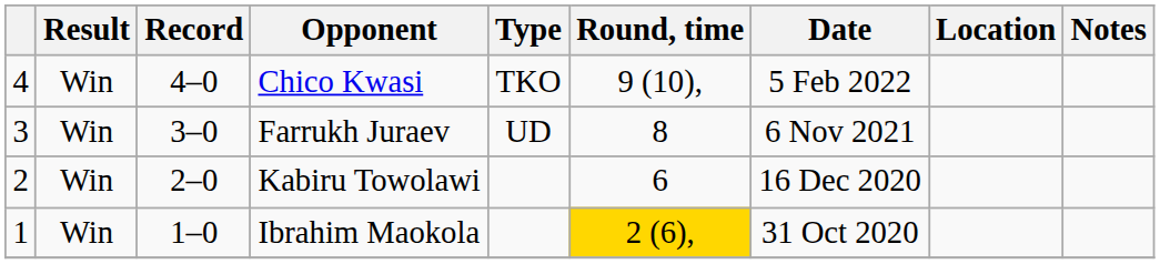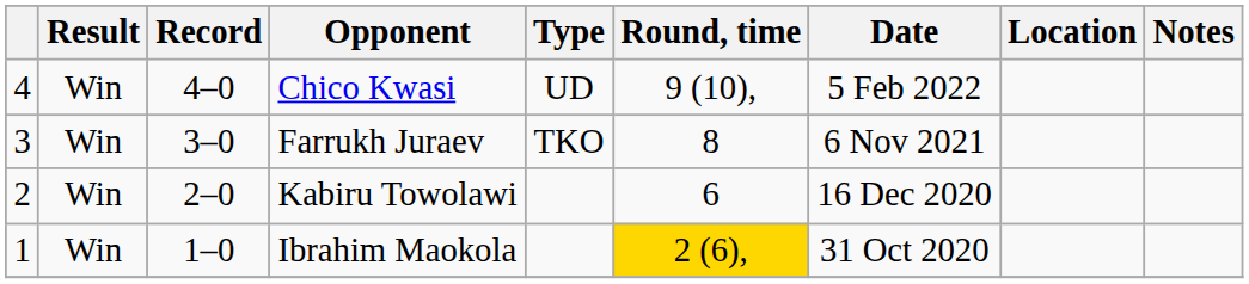 <table class="wikitable" style="text-align:center">
 <tr>
 <th></th>
 <th>Result</th>
 <th>Record</th>
 <th>Opponent</th>
 <th>Type</th>
 <th>Round, time</th>
 <th>Date</th>
 <th>Location</th>
 <th>Notes</th>
 </tr>
 <tr>
 <td>4</td>
 <td>Win</td>
 <td>4–0</td>
 <td style="text-align:left;"> <a href='#'>Chico Kwasi</a></td>
-<td>TKO</td>
+<td>UD</td>
 <td>9 (10), </td>
 <td>5 Feb 2022</td>
 <td style="text-align:left;"> </td>
 <td style="text-align:left;"></td>
 </tr>
 <tr>
 <td>3</td>
 <td>Win</td>
 <td>3–0</td>
 <td style="text-align:left;"> Farrukh Juraev</td>
-<td>UD</td>
+<td>TKO</td>
 <td>8</td>
 <td>6 Nov 2021</td>
 <td style="text-align:left;"> </td>
 <td></td>
 </tr>
 <tr>
 <td>2</td>
 <td>Win</td>
 <td>2–0</td>
 <td style="text-align:left;"> Kabiru Towolawi</td>
 <td></td>
 <td>6</td>
 <td>16 Dec 2020</td>
 <td style="text-align:left;"> </td>
 <td></td>
 </tr>
 <tr>
 <td>1</td>
 <td>Win</td>
 <td>1–0</td>
 <td style="text-align:left;"> Ibrahim Maokola</td>
 <td></td>
 <td style="background: gold;">2 (6), </td>
 <td>31 Oct 2020</td>
 <td style="text-align:left;"> </td>
 <td></td>
 </tr>
 <tr>
 </tr>
 </table>
